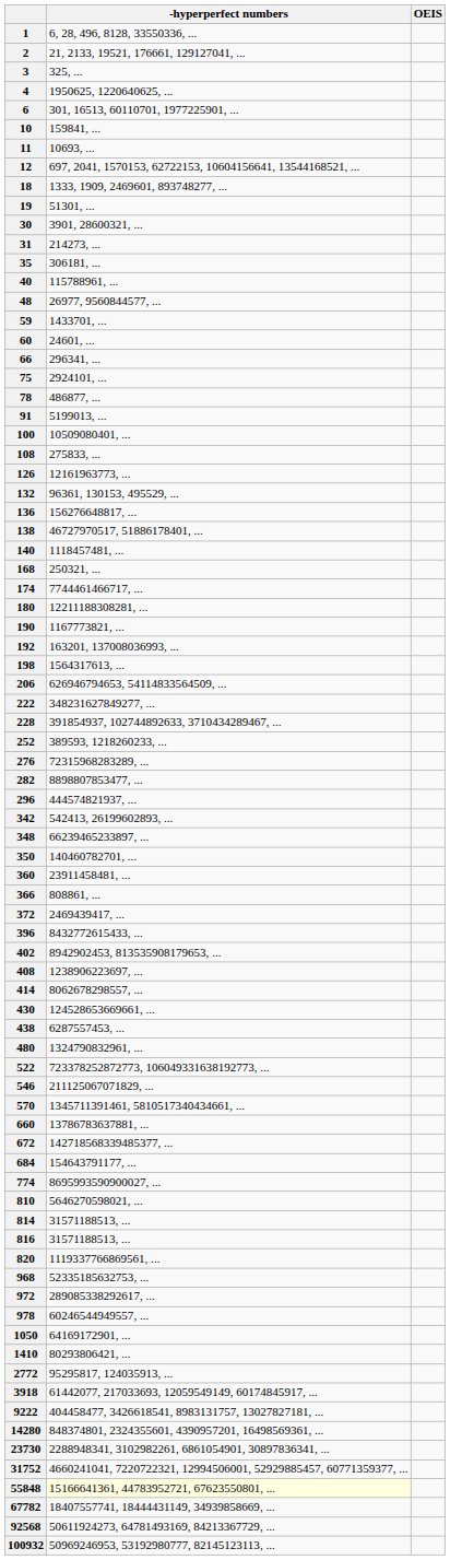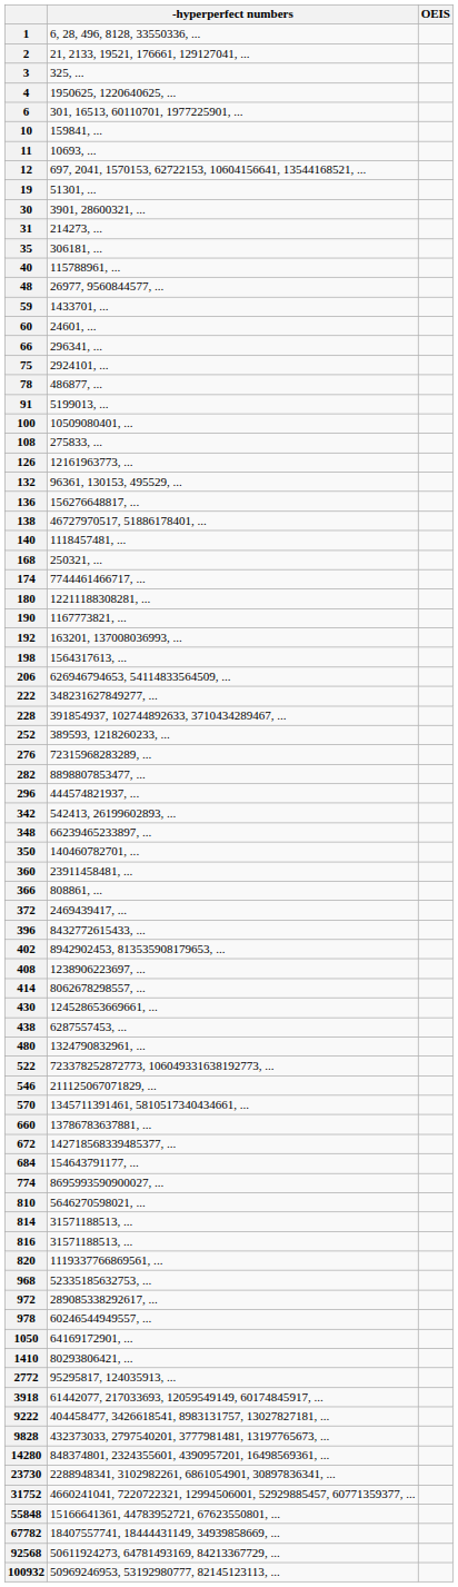 <table class="wikitable mw-collapsible mw-collapsed">
 <tr>
 <th></th>
 <th>-hyperperfect numbers</th>
 <th>OEIS</th>
 </tr>
 <tr>
 <th>1</th>
 <td>6, 28, 496, 8128, 33550336, ...</td>
 <td></td>
 </tr>
 <tr>
 <th>2</th>
 <td>21, 2133, 19521, 176661, 129127041, ...</td>
 <td></td>
 </tr>
 <tr>
 <th>3</th>
 <td>325, ...</td>
 <td> </td>
 </tr>
 <tr>
 <th>4</th>
 <td>1950625, 1220640625, ...</td>
 <td> </td>
 </tr>
 <tr>
 <th>6</th>
 <td>301, 16513, 60110701, 1977225901, ...</td>
 <td></td>
 </tr>
 <tr>
 <th>10</th>
 <td>159841, ...</td>
 <td> </td>
 </tr>
 <tr>
 <th>11</th>
 <td>10693, ...</td>
 <td> </td>
 </tr>
 <tr>
 <th>12</th>
 <td>697, 2041, 1570153, 62722153, 10604156641, 13544168521, ...</td>
-<td></td>
-</tr>
-<tr>
-<th>18</th>
-<td>1333, 1909, 2469601, 893748277, ...</td>
 <td></td>
 </tr>
 <tr>
 <th>19</th>
 <td>51301, ...</td>
 <td> </td>
 </tr>
 <tr>
 <th>30</th>
 <td>3901, 28600321, ...</td>
 <td> </td>
 </tr>
 <tr>
 <th>31</th>
 <td>214273, ...</td>
 <td> </td>
 </tr>
 <tr>
 <th>35</th>
 <td>306181, ...</td>
 <td> </td>
 </tr>
 <tr>
 <th>40</th>
 <td>115788961, ...</td>
 <td> </td>
 </tr>
 <tr>
 <th>48</th>
 <td>26977, 9560844577, ...</td>
 <td> </td>
 </tr>
 <tr>
 <th>59</th>
 <td>1433701, ...</td>
 <td> </td>
 </tr>
 <tr>
 <th>60</th>
 <td>24601, ...</td>
 <td> </td>
 </tr>
 <tr>
 <th>66</th>
 <td>296341, ...</td>
 <td> </td>
 </tr>
 <tr>
 <th>75</th>
 <td>2924101, ...</td>
 <td> </td>
 </tr>
 <tr>
 <th>78</th>
 <td>486877, ...</td>
 <td> </td>
 </tr>
 <tr>
 <th>91</th>
 <td>5199013, ...</td>
 <td> </td>
 </tr>
 <tr>
 <th>100</th>
 <td>10509080401, ...</td>
 <td> </td>
 </tr>
 <tr>
 <th>108</th>
 <td>275833, ...</td>
 <td> </td>
 </tr>
 <tr>
 <th>126</th>
 <td>12161963773, ...</td>
 <td> </td>
 </tr>
 <tr>
 <th>132</th>
 <td>96361, 130153, 495529, ...</td>
 <td> </td>
 </tr>
 <tr>
 <th>136</th>
 <td>156276648817, ...</td>
 <td> </td>
 </tr>
 <tr>
 <th>138</th>
 <td>46727970517, 51886178401, ...</td>
 <td> </td>
 </tr>
 <tr>
 <th>140</th>
 <td>1118457481, ...</td>
 <td> </td>
 </tr>
 <tr>
 <th>168</th>
 <td>250321, ...</td>
 <td> </td>
 </tr>
 <tr>
 <th>174</th>
 <td>7744461466717, ...</td>
 <td> </td>
 </tr>
 <tr>
 <th>180</th>
 <td>12211188308281, ...</td>
 <td> </td>
 </tr>
 <tr>
 <th>190</th>
 <td>1167773821, ...</td>
 <td> </td>
 </tr>
 <tr>
 <th>192</th>
 <td>163201, 137008036993, ...</td>
 <td> </td>
 </tr>
 <tr>
 <th>198</th>
 <td>1564317613, ...</td>
 <td> </td>
 </tr>
 <tr>
 <th>206</th>
 <td>626946794653, 54114833564509, ...</td>
 <td> </td>
 </tr>
 <tr>
 <th>222</th>
 <td>348231627849277, ...</td>
 <td> </td>
 </tr>
 <tr>
 <th>228</th>
 <td>391854937, 102744892633, 3710434289467, ...</td>
 <td> </td>
 </tr>
 <tr>
 <th>252</th>
 <td>389593, 1218260233, ...</td>
 <td> </td>
 </tr>
 <tr>
 <th>276</th>
 <td>72315968283289, ...</td>
 <td> </td>
 </tr>
 <tr>
 <th>282</th>
 <td>8898807853477, ...</td>
 <td> </td>
 </tr>
 <tr>
 <th>296</th>
 <td>444574821937, ...</td>
 <td> </td>
 </tr>
 <tr>
 <th>342</th>
 <td>542413, 26199602893, ...</td>
 <td> </td>
 </tr>
 <tr>
 <th>348</th>
 <td>66239465233897, ...</td>
 <td> </td>
 </tr>
 <tr>
 <th>350</th>
 <td>140460782701, ...</td>
 <td> </td>
 </tr>
 <tr>
 <th>360</th>
 <td>23911458481, ...</td>
 <td> </td>
 </tr>
 <tr>
 <th>366</th>
 <td>808861, ...</td>
 <td> </td>
 </tr>
 <tr>
 <th>372</th>
 <td>2469439417, ...</td>
 <td> </td>
 </tr>
 <tr>
 <th>396</th>
 <td>8432772615433, ...</td>
 <td> </td>
 </tr>
 <tr>
 <th>402</th>
 <td>8942902453, 813535908179653, ...</td>
 <td> </td>
 </tr>
 <tr>
 <th>408</th>
 <td>1238906223697, ...</td>
 <td> </td>
 </tr>
 <tr>
 <th>414</th>
 <td>8062678298557, ...</td>
 <td> </td>
 </tr>
 <tr>
 <th>430</th>
 <td>124528653669661, ...</td>
 <td> </td>
 </tr>
 <tr>
 <th>438</th>
 <td>6287557453, ...</td>
 <td> </td>
 </tr>
 <tr>
 <th>480</th>
 <td>1324790832961, ...</td>
 <td> </td>
 </tr>
 <tr>
 <th>522</th>
 <td>723378252872773, 106049331638192773, ...</td>
 <td> </td>
 </tr>
 <tr>
 <th>546</th>
 <td>211125067071829, ...</td>
 <td> </td>
 </tr>
 <tr>
 <th>570</th>
 <td>1345711391461, 5810517340434661, ...</td>
 <td> </td>
 </tr>
 <tr>
 <th>660</th>
 <td>13786783637881, ...</td>
 <td> </td>
 </tr>
 <tr>
 <th>672</th>
 <td>142718568339485377, ...</td>
 <td> </td>
 </tr>
 <tr>
 <th>684</th>
 <td>154643791177, ...</td>
 <td> </td>
 </tr>
 <tr>
 <th>774</th>
 <td>8695993590900027, ...</td>
 <td> </td>
 </tr>
 <tr>
 <th>810</th>
 <td>5646270598021, ...</td>
 <td> </td>
 </tr>
 <tr>
 <th>814</th>
 <td>31571188513, ...</td>
 <td> </td>
 </tr>
 <tr>
 <th>816</th>
 <td>31571188513, ...</td>
 <td> </td>
 </tr>
 <tr>
 <th>820</th>
 <td>1119337766869561, ...</td>
 <td> </td>
 </tr>
 <tr>
 <th>968</th>
 <td>52335185632753, ...</td>
 <td> </td>
 </tr>
 <tr>
 <th>972</th>
 <td>289085338292617, ...</td>
 <td> </td>
 </tr>
 <tr>
 <th>978</th>
 <td>60246544949557, ...</td>
 <td> </td>
 </tr>
 <tr>
 <th>1050</th>
 <td>64169172901, ...</td>
 <td> </td>
 </tr>
 <tr>
 <th>1410</th>
 <td>80293806421, ...</td>
 <td> </td>
 </tr>
 <tr>
 <th>2772</th>
 <td>95295817, 124035913, ...</td>
 <td></td>
 </tr>
 <tr>
 <th>3918</th>
 <td>61442077, 217033693, 12059549149, 60174845917, ...</td>
 <td> </td>
 </tr>
 <tr>
 <th>9222</th>
 <td>404458477, 3426618541, 8983131757, 13027827181, ...</td>
 <td> </td>
 </tr>
 <tr>
+<th>9828</th>
+<td>432373033, 2797540201, 3777981481, 13197765673, ...</td>
+<td> </td>
+</tr>
+<tr>
 <th>14280</th>
 <td>848374801, 2324355601, 4390957201, 16498569361, ...</td>
 <td> </td>
 </tr>
 <tr>
 <th>23730</th>
 <td>2288948341, 3102982261, 6861054901, 30897836341, ...</td>
 <td> </td>
 </tr>
 <tr>
 <th>31752</th>
 <td>4660241041, 7220722321, 12994506001, 52929885457, 60771359377, ...</td>
 <td></td>
 </tr>
 <tr>
 <th>55848</th>
-<td style="background: lightyellow;">15166641361, 44783952721, 67623550801, ...</td>
+<td>15166641361, 44783952721, 67623550801, ...</td>
 <td> </td>
 </tr>
 <tr>
 <th>67782</th>
 <td>18407557741, 18444431149, 34939858669, ...</td>
 <td> </td>
 </tr>
 <tr>
 <th>92568</th>
 <td>50611924273, 64781493169, 84213367729, ...</td>
 <td> </td>
 </tr>
 <tr>
 <th>100932</th>
 <td>50969246953, 53192980777, 82145123113, ...</td>
 <td> </td>
 </tr>
 </table>
